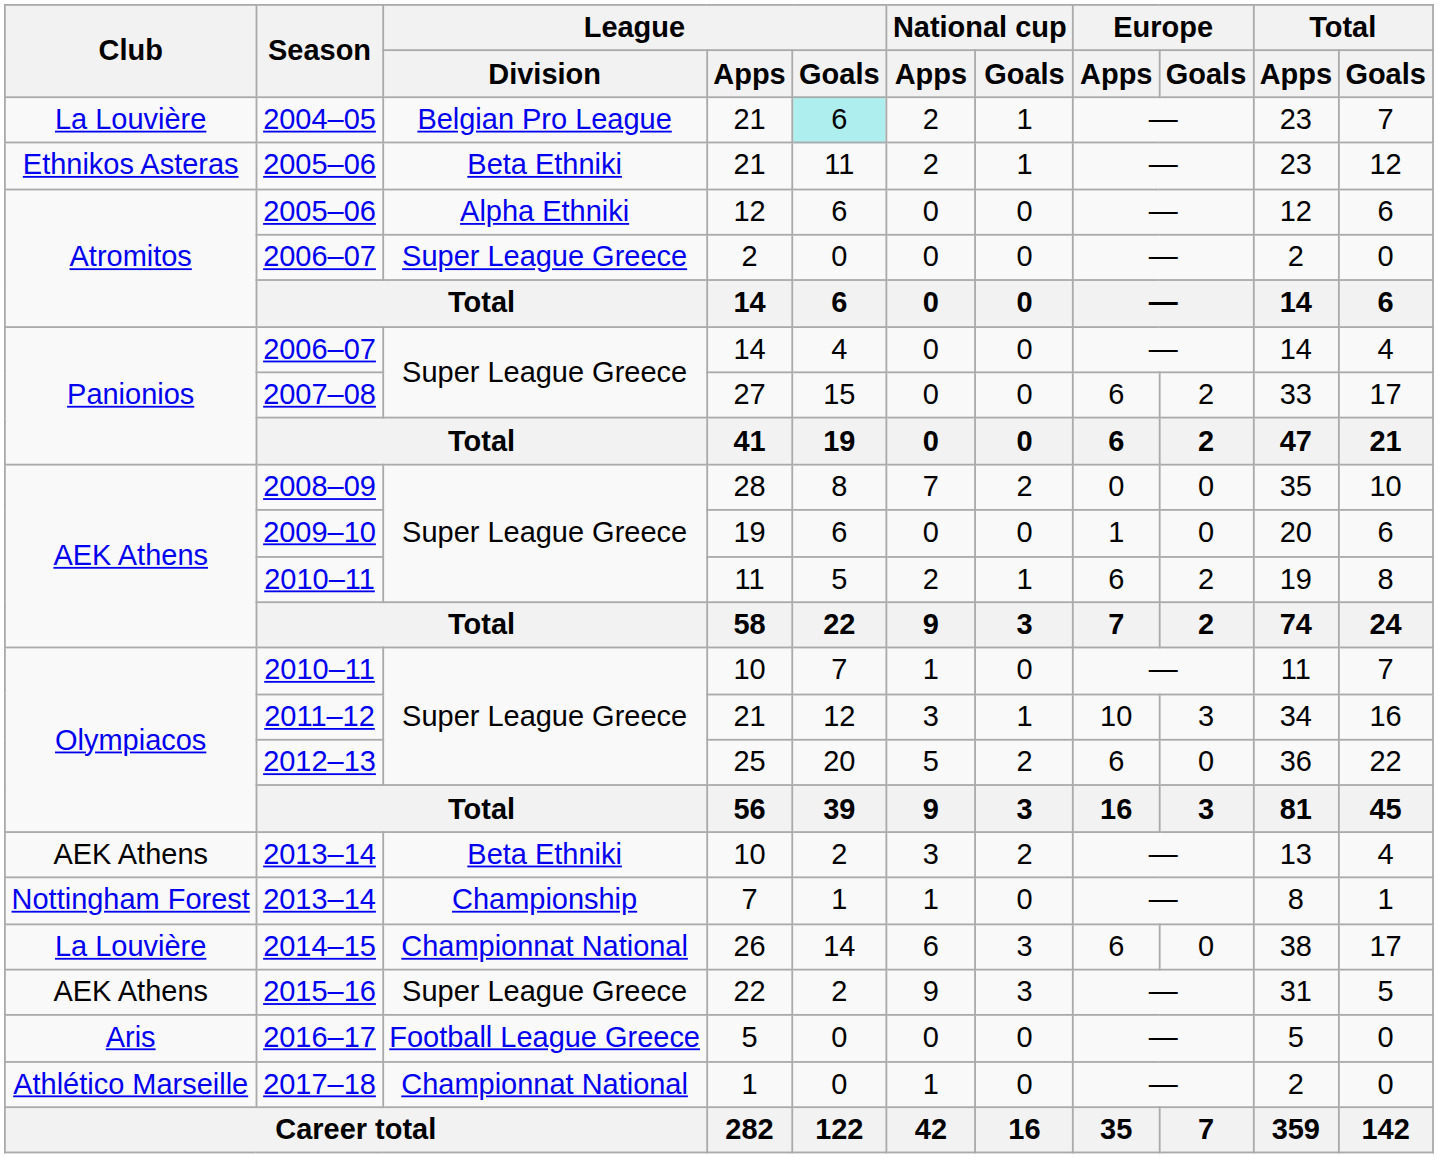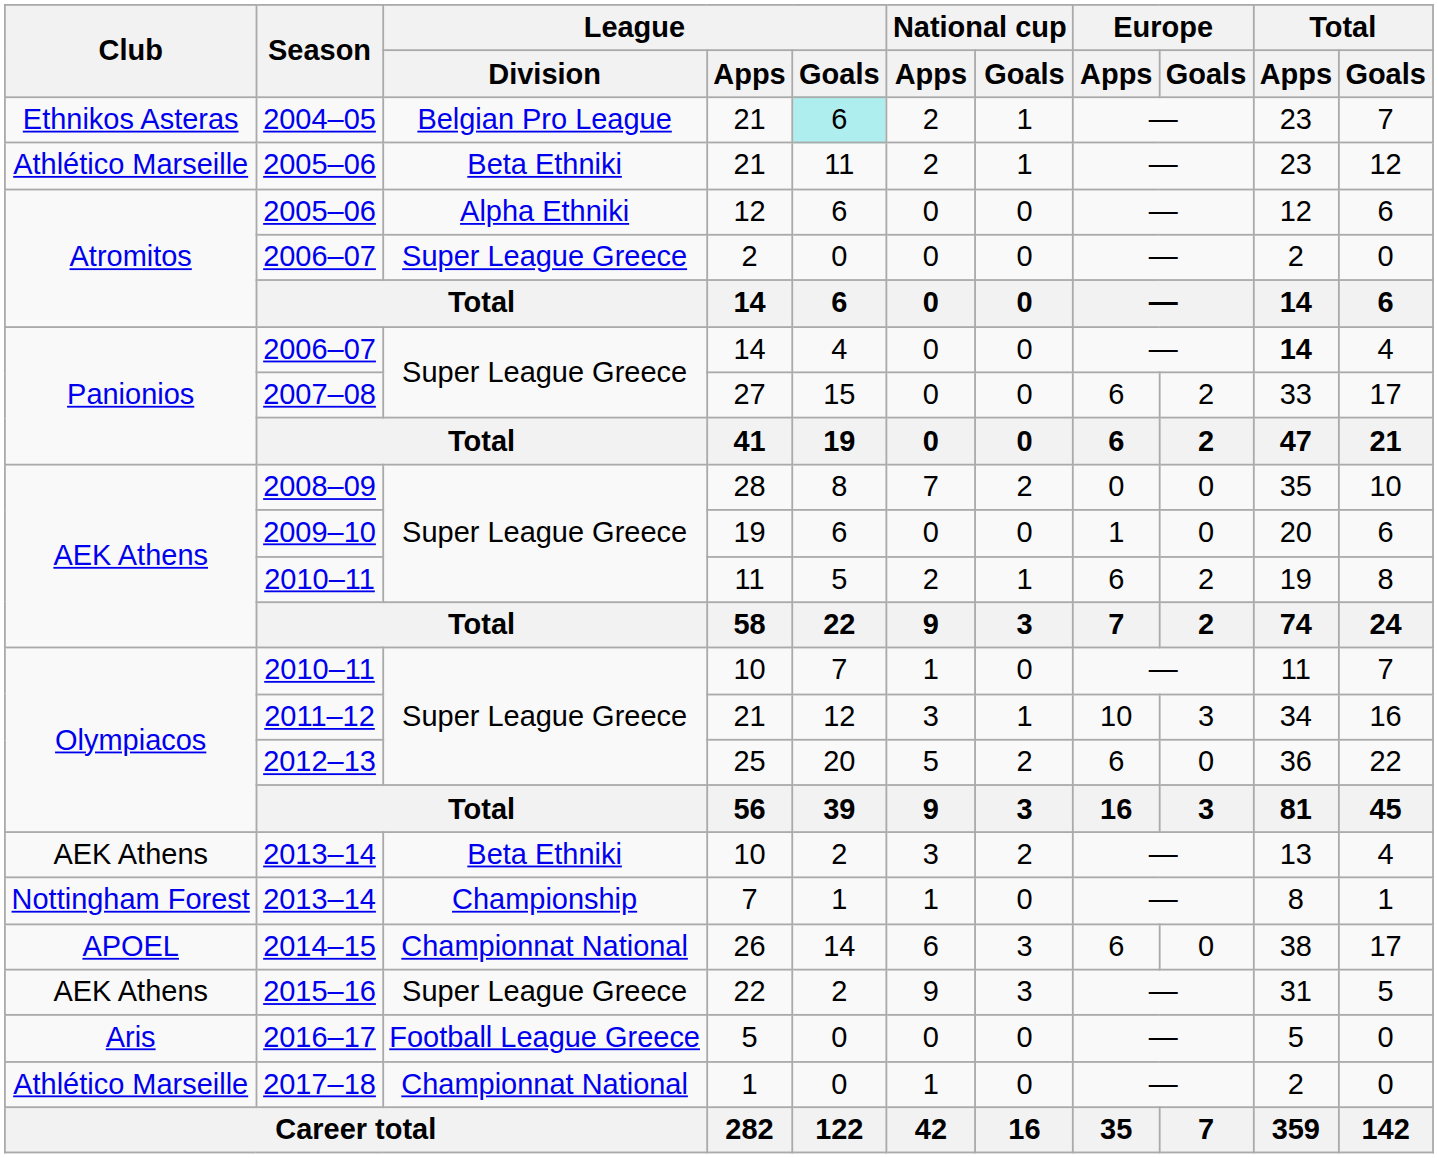 <table class="wikitable" style="text-align:center">
 <tr>
 <th rowspan="2">Club</th>
 <th rowspan="2">Season</th>
 <th colspan="3">League</th>
 <th colspan="2">National cup</th>
 <th colspan="2">Europe</th>
 <th colspan="2">Total</th>
 </tr>
 <tr>
 <th>Division</th>
 <th>Apps</th>
 <th>Goals</th>
 <th>Apps</th>
 <th>Goals</th>
 <th>Apps</th>
 <th>Goals</th>
 <th>Apps</th>
 <th>Goals</th>
 </tr>
 <tr>
-<td><a href='#'>La Louvière</a></td>
+<td><a href='#'>Ethnikos Asteras</a></td>
 <td><a href='#'>2004–05</a></td>
 <td><a href='#'>Belgian Pro League</a></td>
 <td>21</td>
 <td style="background: paleturquoise;">6</td>
 <td>2</td>
 <td>1</td>
 <td colspan="2">—</td>
 <td>23</td>
 <td>7</td>
 </tr>
 <tr>
-<td><a href='#'>Ethnikos Asteras</a></td>
+<td><a href='#'>Athlético Marseille</a></td>
 <td><a href='#'>2005–06</a></td>
 <td><a href='#'>Beta Ethniki</a></td>
 <td>21</td>
 <td>11</td>
 <td>2</td>
 <td>1</td>
 <td colspan="2">—</td>
 <td>23</td>
 <td>12</td>
 </tr>
 <tr>
 <td rowspan="3"><a href='#'>Atromitos</a></td>
 <td><a href='#'>2005–06</a></td>
 <td><a href='#'>Alpha Ethniki</a></td>
 <td>12</td>
 <td>6</td>
 <td>0</td>
 <td>0</td>
 <td colspan="2">—</td>
 <td>12</td>
 <td>6</td>
 </tr>
 <tr>
 <td><a href='#'>2006–07</a></td>
 <td><a href='#'>Super League Greece</a></td>
 <td>2</td>
 <td>0</td>
 <td>0</td>
 <td>0</td>
 <td colspan="2">—</td>
 <td>2</td>
 <td>0</td>
 </tr>
 <tr>
 <th colspan="2">Total</th>
 <th>14</th>
 <th>6</th>
 <th>0</th>
 <th>0</th>
 <th colspan="2">—</th>
 <th>14</th>
 <th>6</th>
 </tr>
 <tr>
 <td rowspan="3"><a href='#'>Panionios</a></td>
 <td><a href='#'>2006–07</a></td>
 <td rowspan="2">Super League Greece</td>
 <td>14</td>
 <td>4</td>
 <td>0</td>
 <td>0</td>
 <td colspan="2">—</td>
-<td>14</td>
+<td><strong>14</strong></td>
 <td>4</td>
 </tr>
 <tr>
 <td><a href='#'>2007–08</a></td>
 <td>27</td>
 <td>15</td>
 <td>0</td>
 <td>0</td>
 <td>6</td>
 <td>2</td>
 <td>33</td>
 <td>17</td>
 </tr>
 <tr>
 <th colspan="2">Total</th>
 <th>41</th>
 <th>19</th>
 <th>0</th>
 <th>0</th>
 <th>6</th>
 <th>2</th>
 <th>47</th>
 <th>21</th>
 </tr>
 <tr>
 <td rowspan="4"><a href='#'>AEK Athens</a></td>
 <td><a href='#'>2008–09</a></td>
 <td rowspan="3">Super League Greece</td>
 <td>28</td>
 <td>8</td>
 <td>7</td>
 <td>2</td>
 <td>0</td>
 <td>0</td>
 <td>35</td>
 <td>10</td>
 </tr>
 <tr>
 <td><a href='#'>2009–10</a></td>
 <td>19</td>
 <td>6</td>
 <td>0</td>
 <td>0</td>
 <td>1</td>
 <td>0</td>
 <td>20</td>
 <td>6</td>
 </tr>
 <tr>
 <td><a href='#'>2010–11</a></td>
 <td>11</td>
 <td>5</td>
 <td>2</td>
 <td>1</td>
 <td>6</td>
 <td>2</td>
 <td>19</td>
 <td>8</td>
 </tr>
 <tr>
 <th colspan="2">Total</th>
 <th>58</th>
 <th>22</th>
 <th>9</th>
 <th>3</th>
 <th>7</th>
 <th>2</th>
 <th>74</th>
 <th>24</th>
 </tr>
 <tr>
 <td rowspan="4"><a href='#'>Olympiacos</a></td>
 <td><a href='#'>2010–11</a></td>
 <td rowspan="3">Super League Greece</td>
 <td>10</td>
 <td>7</td>
 <td>1</td>
 <td>0</td>
 <td colspan="2">—</td>
 <td>11</td>
 <td>7</td>
 </tr>
 <tr>
 <td><a href='#'>2011–12</a></td>
 <td>21</td>
 <td>12</td>
 <td>3</td>
 <td>1</td>
 <td>10</td>
 <td>3</td>
 <td>34</td>
 <td>16</td>
 </tr>
 <tr>
 <td><a href='#'>2012–13</a></td>
 <td>25</td>
 <td>20</td>
 <td>5</td>
 <td>2</td>
 <td>6</td>
 <td>0</td>
 <td>36</td>
 <td>22</td>
 </tr>
 <tr>
 <th colspan="2">Total</th>
 <th>56</th>
 <th>39</th>
 <th>9</th>
 <th>3</th>
 <th>16</th>
 <th>3</th>
 <th>81</th>
 <th>45</th>
 </tr>
 <tr>
 <td>AEK Athens</td>
 <td><a href='#'>2013–14</a></td>
 <td><a href='#'>Beta Ethniki</a></td>
 <td>10</td>
 <td>2</td>
 <td>3</td>
 <td>2</td>
 <td colspan="2">—</td>
 <td>13</td>
 <td>4</td>
 </tr>
 <tr>
 <td><a href='#'>Nottingham Forest</a></td>
 <td><a href='#'>2013–14</a></td>
 <td><a href='#'>Championship</a></td>
 <td>7</td>
 <td>1</td>
 <td>1</td>
 <td>0</td>
 <td colspan="2">—</td>
 <td>8</td>
 <td>1</td>
 </tr>
 <tr>
-<td><a href='#'>La Louvière</a></td>
+<td><a href='#'>APOEL</a></td>
 <td><a href='#'>2014–15</a></td>
 <td><a href='#'>Championnat National</a></td>
 <td>26</td>
 <td>14</td>
 <td>6</td>
 <td>3</td>
 <td>6</td>
 <td>0</td>
 <td>38</td>
 <td>17</td>
 </tr>
 <tr>
 <td>AEK Athens</td>
 <td><a href='#'>2015–16</a></td>
 <td>Super League Greece</td>
 <td>22</td>
 <td>2</td>
 <td>9</td>
 <td>3</td>
 <td colspan="2">—</td>
 <td>31</td>
 <td>5</td>
 </tr>
 <tr>
 <td><a href='#'>Aris</a></td>
 <td><a href='#'>2016–17</a></td>
 <td><a href='#'>Football League Greece</a></td>
 <td>5</td>
 <td>0</td>
 <td>0</td>
 <td>0</td>
 <td colspan="2">—</td>
 <td>5</td>
 <td>0</td>
 </tr>
 <tr>
 <td><a href='#'>Athlético Marseille</a></td>
 <td><a href='#'>2017–18</a></td>
 <td><a href='#'>Championnat National</a></td>
 <td>1</td>
 <td>0</td>
 <td>1</td>
 <td>0</td>
 <td colspan="2">—</td>
 <td>2</td>
 <td>0</td>
 </tr>
 <tr>
 <th colspan="3">Career total</th>
 <th>282</th>
 <th>122</th>
 <th>42</th>
 <th>16</th>
 <th>35</th>
 <th>7</th>
 <th>359</th>
 <th>142</th>
 </tr>
 </table>
